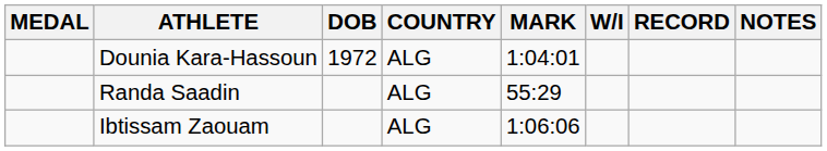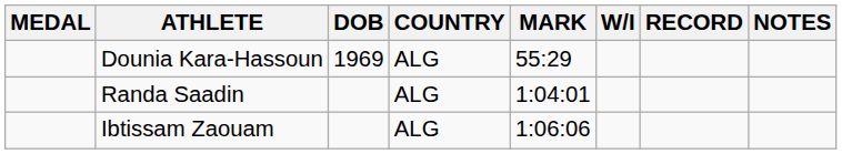 <table class="wikitable">
 <tr>
 <th>MEDAL</th>
 <th>ATHLETE</th>
 <th>DOB</th>
 <th>COUNTRY</th>
 <th>MARK</th>
 <th>W/I</th>
 <th>RECORD</th>
 <th>NOTES</th>
 </tr>
 <tr>
 <td></td>
 <td>Dounia Kara-Hassoun</td>
-<td>1972</td>
+<td>1969</td>
 <td>ALG</td>
-<td>1:04:01</td>
+<td>55:29</td>
 <td></td>
 <td></td>
 <td></td>
 </tr>
 <tr>
 <td></td>
 <td>Randa Saadin</td>
 <td></td>
 <td>ALG</td>
-<td>55:29</td>
+<td>1:04:01</td>
 <td></td>
 <td></td>
 <td></td>
 </tr>
 <tr>
 <td></td>
 <td>Ibtissam Zaouam</td>
 <td></td>
 <td>ALG</td>
 <td>1:06:06</td>
 <td></td>
 <td></td>
 <td></td>
 </tr>
 </table>
